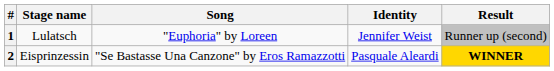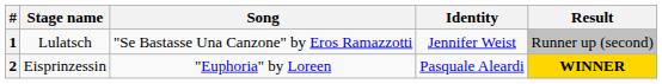 <table class="wikitable plainrowheaders" style="text-align: center;">
 <tr>
 <th>#</th>
 <th>Stage name</th>
 <th>Song</th>
 <th>Identity</th>
 <th>Result</th>
 </tr>
 <tr>
 <th>1</th>
 <td>Lulatsch</td>
-<td>"<a href='#'>Euphoria</a>" by <a href='#'>Loreen</a></td>
+<td>"Se Bastasse Una Canzone" by <a href='#'>Eros Ramazzotti</a></td>
 <td><a href='#'>Jennifer Weist</a></td>
 <td bgcolor=silver>Runner up (second)</td>
 </tr>
 <tr>
 <th>2</th>
 <td>Eisprinzessin</td>
-<td>"Se Bastasse Una Canzone" by <a href='#'>Eros Ramazzotti</a></td>
+<td>"<a href='#'>Euphoria</a>" by <a href='#'>Loreen</a></td>
 <td><a href='#'>Pasquale Aleardi</a></td>
 <td bgcolor=gold><strong>WINNER</strong></td>
 </tr>
 </table>
